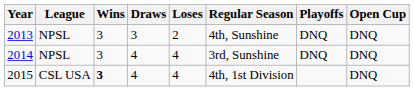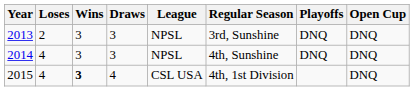 <table class="wikitable">
 <tr>
 <th>Year</th>
-<th>League</th>
+<th>Loses</th>
 <th>Wins</th>
 <th>Draws</th>
-<th>Loses</th>
+<th>League</th>
 <th>Regular Season</th>
 <th>Playoffs</th>
 <th>Open Cup</th>
 </tr>
 <tr>
 <td><a href='#'>2013</a></td>
-<td>NPSL</td>
+<td>2</td>
 <td>3</td>
 <td>3</td>
-<td>2</td>
+<td>NPSL</td>
+<td>3rd, Sunshine</td>
+<td>DNQ</td>
+<td>DNQ</td>
+</tr>
+<tr>
+<td><a href='#'>2014</a></td>
+<td>4</td>
+<td>3</td>
+<td>3</td>
+<td>NPSL</td>
 <td>4th, Sunshine</td>
 <td>DNQ</td>
 <td>DNQ</td>
 </tr>
 <tr>
-<td><a href='#'>2014</a></td>
-<td>NPSL</td>
-<td>3</td>
+<td>2015</td>
 <td>4</td>
-<td>4</td>
-<td>3rd, Sunshine</td>
-<td>DNQ</td>
-<td>DNQ</td>
-</tr>
-<tr>
-<td>2015</td>
-<td>CSL USA</td>
 <td><strong>3</strong></td>
 <td>4</td>
-<td>4</td>
+<td>CSL USA</td>
 <td>4th, 1st Division</td>
 <td></td>
 <td>DNQ</td>
 </tr>
 </table>
